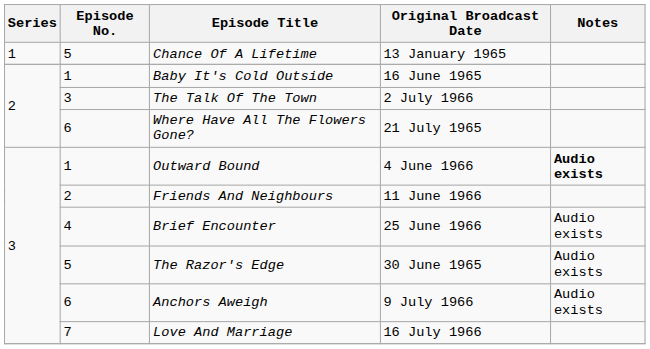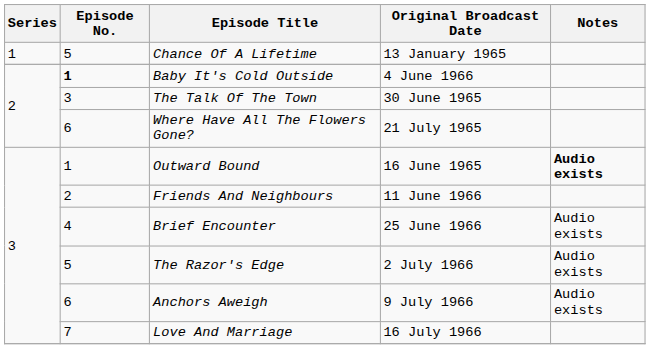 <table class="wikitable">
 <tr>
 <th>Series</th>
 <th>Episode No.</th>
 <th>Episode Title<br></th>
 <th>Original Broadcast Date</th>
 <th>Notes</th>
 </tr>
 <tr>
 <td rowspan="1">1</td>
 <td>5</td>
 <td><em>Chance Of A Lifetime</em></td>
 <td>13 January 1965</td>
 <td></td>
 </tr>
 <tr>
 </tr>
 <tr>
 <td rowspan="3">2</td>
-<td>1</td>
+<td><strong>1</strong></td>
 <td><em>Baby It's Cold Outside</em></td>
-<td>16 June 1965</td>
+<td>4 June 1966</td>
 <td></td>
 </tr>
 <tr>
 <td>3</td>
 <td><em>The Talk Of The Town</em></td>
-<td>2 July 1966</td>
+<td>30 June 1965</td>
 <td></td>
 </tr>
 <tr>
 <td>6</td>
 <td><em>Where Have All The Flowers Gone?</em></td>
 <td>21 July 1965</td>
 <td></td>
 </tr>
 <tr>
 <td rowspan="6">3</td>
 <td>1</td>
 <td><em>Outward Bound</em></td>
-<td>4 June 1966</td>
+<td>16 June 1965</td>
 <td><strong>Audio exists</strong></td>
 </tr>
 <tr>
 <td>2</td>
 <td><em>Friends And Neighbours</em></td>
 <td>11 June 1966</td>
 <td></td>
 </tr>
 <tr>
 <td>4</td>
 <td><em>Brief Encounter</em></td>
 <td>25 June 1966</td>
 <td>Audio exists</td>
 </tr>
 <tr>
 <td>5</td>
 <td><em>The Razor's Edge</em></td>
-<td>30 June 1965</td>
+<td>2 July 1966</td>
 <td>Audio exists</td>
 </tr>
 <tr>
 <td>6</td>
 <td><em>Anchors Aweigh</em></td>
 <td>9 July 1966</td>
 <td>Audio exists</td>
 </tr>
 <tr>
 <td>7</td>
 <td><em>Love And Marriage</em></td>
 <td>16 July 1966</td>
 <td></td>
 </tr>
 <tr>
 </tr>
 </table>
